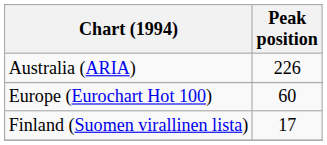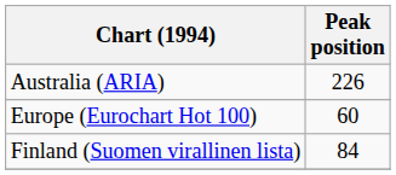 <table class="wikitable sortable">
 <tr>
 <th>Chart (1994)</th>
 <th>Peak<br>position</th>
 </tr>
 <tr>
 <td>Australia (<a href='#'>ARIA</a>)</td>
 <td align="center">226</td>
 </tr>
 <tr>
 </tr>
 <tr>
 <td>Europe (<a href='#'>Eurochart Hot 100</a>)</td>
 <td align="center">60</td>
 </tr>
 <tr>
 <td>Finland (<a href='#'>Suomen virallinen lista</a>)</td>
-<td align="center">17</td>
+<td align="center">84</td>
 </tr>
 <tr>
 </tr>
 <tr>
 </tr>
 <tr>
 </tr>
 <tr>
 </tr>
 </table>
